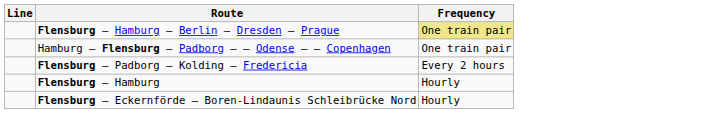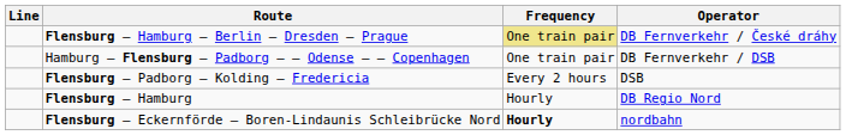 <table class="wikitable">
 <tr>
 <th>Line</th>
 <th>Route</th>
 <th>Frequency</th>
+<th>Operator</th>
 </tr>
 <tr>
 <td></td>
 <td><strong>Flensburg</strong> – <a href='#'>Hamburg</a> – <a href='#'>Berlin</a> – <a href='#'>Dresden</a> – <a href='#'>Prague</a></td>
 <td style="background: khaki;">One train pair</td>
+<td><a href='#'>DB Fernverkehr</a> / <a href='#'>České dráhy</a></td>
 </tr>
 <tr>
 <td></td>
 <td>Hamburg – <strong>Flensburg</strong> – <a href='#'>Padborg</a> –  – <a href='#'>Odense</a> –  – <a href='#'>Copenhagen</a></td>
 <td>One train pair</td>
+<td>DB Fernverkehr / <a href='#'>DSB</a></td>
 </tr>
 <tr>
 <td></td>
 <td><strong>Flensburg</strong> – Padborg – Kolding – <a href='#'>Fredericia</a></td>
 <td>Every 2 hours</td>
+<td>DSB</td>
 </tr>
 <tr>
 <td></td>
 <td><strong>Flensburg</strong> – Hamburg</td>
 <td>Hourly</td>
+<td><a href='#'>DB Regio Nord</a></td>
 </tr>
 <tr>
 <td></td>
 <td><strong>Flensburg</strong> – Eckernförde – Boren-Lindaunis Schleibrücke Nord</td>
-<td>Hourly</td>
+<td><strong>Hourly</strong></td>
+<td><a href='#'>nordbahn</a></td>
 </tr>
 </table>
